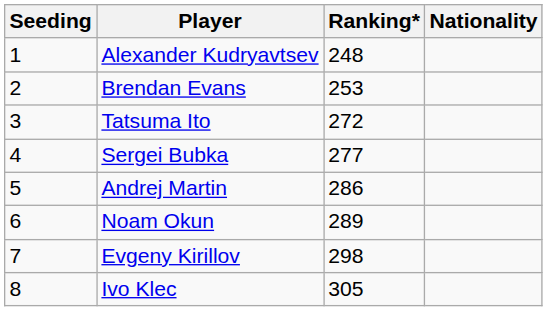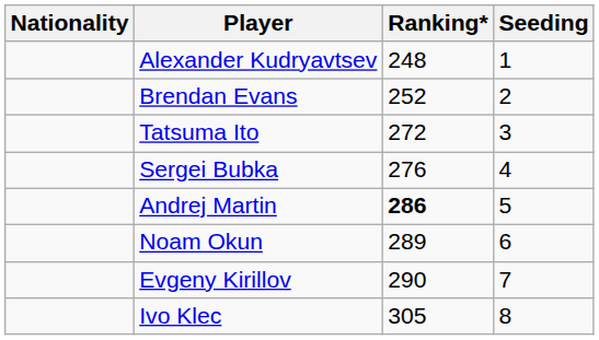 <table class="wikitable" border="1">
 <tr>
-<th>Seeding</th>
+<th>Nationality</th>
 <th>Player</th>
 <th>Ranking*</th>
-<th>Nationality</th>
+<th>Seeding</th>
 </tr>
 <tr>
-<td>1</td>
+<td></td>
 <td><a href='#'>Alexander Kudryavtsev</a></td>
 <td>248</td>
-<td></td>
+<td>1</td>
 </tr>
 <tr>
+<td></td>
+<td><a href='#'>Brendan Evans</a></td>
+<td>252</td>
 <td>2</td>
-<td><a href='#'>Brendan Evans</a></td>
-<td>253</td>
-<td></td>
 </tr>
 <tr>
-<td>3</td>
+<td></td>
 <td><a href='#'>Tatsuma Ito</a></td>
 <td>272</td>
-<td></td>
+<td>3</td>
 </tr>
 <tr>
+<td></td>
+<td><a href='#'>Sergei Bubka</a></td>
+<td>276</td>
 <td>4</td>
-<td><a href='#'>Sergei Bubka</a></td>
-<td>277</td>
-<td></td>
 </tr>
 <tr>
+<td></td>
+<td><a href='#'>Andrej Martin</a></td>
+<td><strong>286</strong></td>
 <td>5</td>
-<td><a href='#'>Andrej Martin</a></td>
-<td>286</td>
-<td></td>
 </tr>
 <tr>
-<td>6</td>
+<td></td>
 <td><a href='#'>Noam Okun</a></td>
 <td>289</td>
-<td></td>
+<td>6</td>
 </tr>
 <tr>
+<td></td>
+<td><a href='#'>Evgeny Kirillov</a></td>
+<td>290</td>
 <td>7</td>
-<td><a href='#'>Evgeny Kirillov</a></td>
-<td>298</td>
-<td></td>
 </tr>
 <tr>
-<td>8</td>
+<td></td>
 <td><a href='#'>Ivo Klec</a></td>
 <td>305</td>
-<td></td>
+<td>8</td>
 </tr>
 </table>
